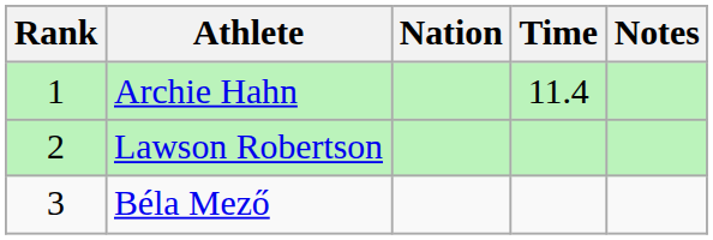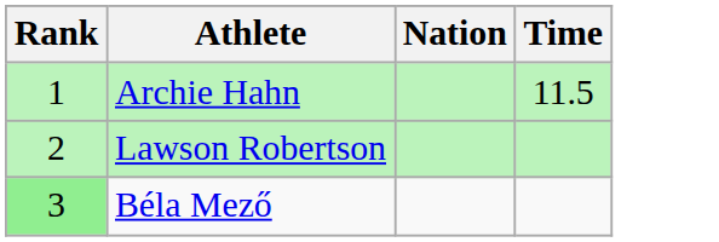 <table class="wikitable sortable" style="text-align:center">
 <tr>
 <th>Rank</th>
 <th>Athlete</th>
 <th>Nation</th>
 <th>Time</th>
-<th>Notes</th>
 </tr>
 <tr style="background:#bbf3bb;">
 <td>1</td>
 <td align=left><a href='#'>Archie Hahn</a></td>
 <td align=left></td>
-<td>11.4</td>
-<td></td>
+<td>11.5</td>
 </tr>
 <tr style="background:#bbf3bb;">
 <td>2</td>
 <td align=left><a href='#'>Lawson Robertson</a></td>
 <td align=left></td>
 <td></td>
-<td></td>
 </tr>
 <tr>
-<td>3</td>
+<td style="background: lightgreen;">3</td>
 <td align=left><a href='#'>Béla Mező</a></td>
 <td align=left></td>
 <td></td>
-<td></td>
 </tr>
 </table>
